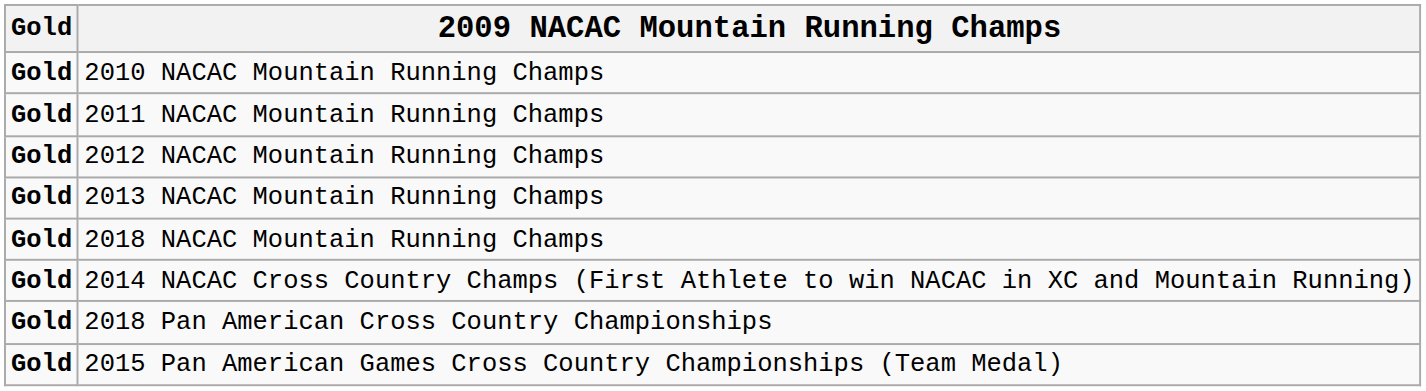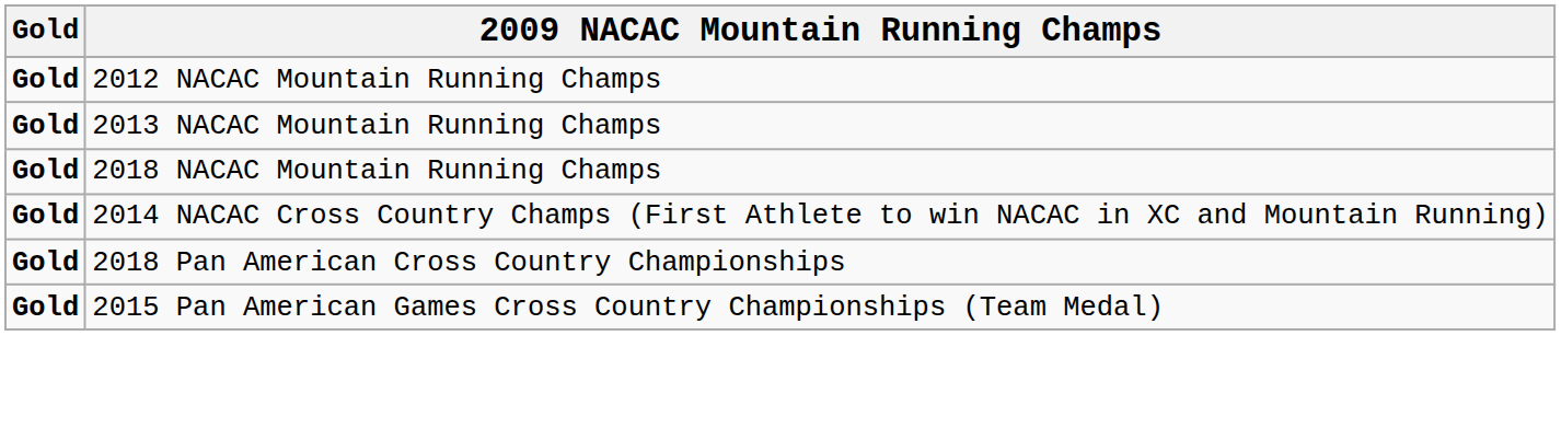 <table class="wikitable">
 <tr>
 <th><strong>Gold</strong></th>
 <th><strong><big>2009 NACAC Mountain Running Champs</big></strong></th>
-</tr>
-<tr>
-<td><strong>Gold</strong></td>
-<td>2010 NACAC Mountain Running Champs</td>
-</tr>
-<tr>
-<td><strong>Gold</strong></td>
-<td>2011 NACAC Mountain Running Champs</td>
 </tr>
 <tr>
 <td><strong>Gold</strong></td>
 <td>2012 NACAC Mountain Running Champs</td>
 </tr>
 <tr>
 <td><strong>Gold</strong></td>
 <td>2013 NACAC Mountain Running Champs</td>
 </tr>
 <tr>
 <td><strong>Gold</strong></td>
 <td>2018 NACAC Mountain Running Champs</td>
 </tr>
 <tr>
 <td><strong>Gold</strong></td>
 <td>2014 NACAC Cross Country Champs (First Athlete to win NACAC in XC and Mountain Running)</td>
 </tr>
 <tr>
 <td><strong>Gold</strong></td>
 <td>2018 Pan American Cross Country Championships</td>
 </tr>
 <tr>
 <td><strong>Gold</strong></td>
 <td>2015 Pan American Games Cross Country Championships (Team Medal)</td>
 </tr>
 </table>
